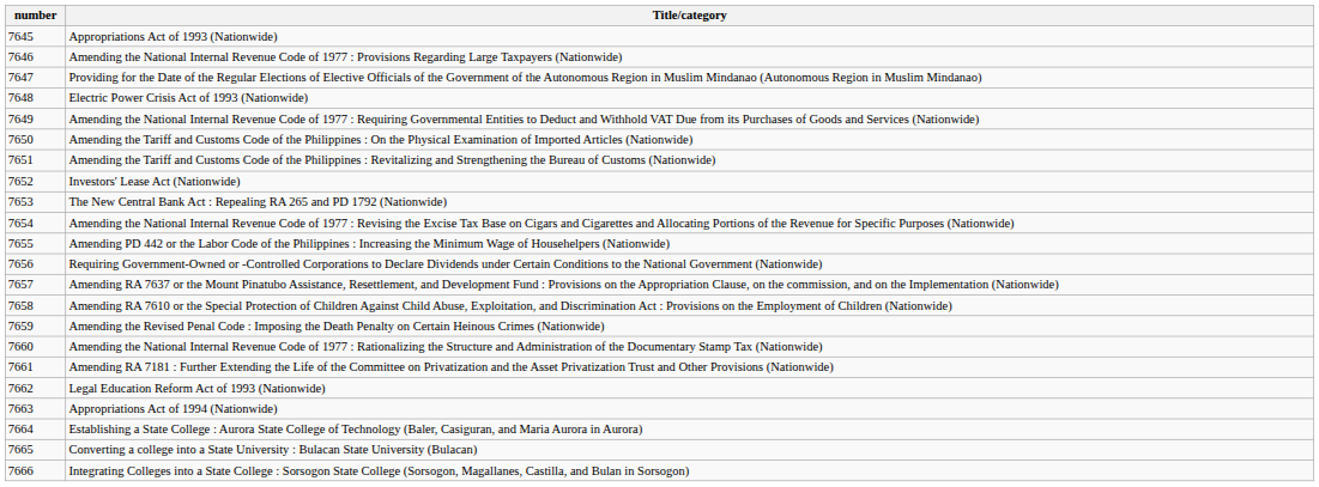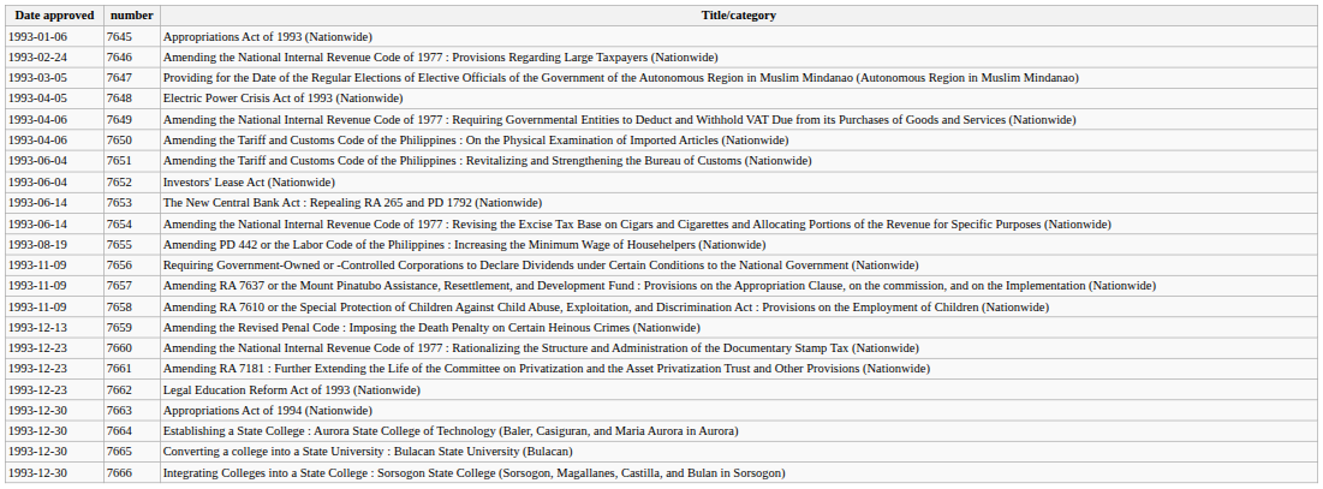 <table class="wikitable sortable collapsible collapsed plainrowheaders" style="width: 100%; font-size: 95%">
 <tr>
+<th scope="col" data-sort-type="isoDate">Date approved</th>
 <th scope="col"> number</th>
 <th scope="col">Title/category</th>
 </tr>
 <tr>
+<td>1993-01-06</td>
 <td>7645</td>
 <td>Appropriations Act of 1993 (Nationwide)</td>
 </tr>
 <tr>
+<td>1993-02-24</td>
 <td>7646</td>
 <td>Amending the National Internal Revenue Code of 1977 : Provisions Regarding Large Taxpayers (Nationwide)</td>
 </tr>
 <tr>
+<td>1993-03-05</td>
 <td>7647</td>
 <td>Providing for the Date of the Regular Elections of Elective Officials of the Government of the Autonomous Region in Muslim Mindanao (Autonomous Region in Muslim Mindanao)</td>
 </tr>
 <tr>
+<td>1993-04-05</td>
 <td>7648</td>
 <td>Electric Power Crisis Act of 1993 (Nationwide)</td>
 </tr>
 <tr>
+<td>1993-04-06</td>
 <td>7649</td>
 <td>Amending the National Internal Revenue Code of 1977 : Requiring Governmental Entities to Deduct and Withhold VAT Due from its Purchases of Goods and Services (Nationwide)</td>
 </tr>
 <tr>
+<td>1993-04-06</td>
 <td>7650</td>
 <td>Amending the Tariff and Customs Code of the Philippines : On the Physical Examination of Imported Articles (Nationwide)</td>
 </tr>
 <tr>
+<td>1993-06-04</td>
 <td>7651</td>
 <td>Amending the Tariff and Customs Code of the Philippines : Revitalizing and Strengthening the Bureau of Customs (Nationwide)</td>
 </tr>
 <tr>
+<td>1993-06-04</td>
 <td>7652</td>
 <td>Investors' Lease Act (Nationwide)</td>
 </tr>
 <tr>
+<td>1993-06-14</td>
 <td>7653</td>
 <td>The New Central Bank Act : Repealing RA 265 and PD 1792 (Nationwide)</td>
 </tr>
 <tr>
+<td>1993-06-14</td>
 <td>7654</td>
 <td>Amending the National Internal Revenue Code of 1977 : Revising the Excise Tax Base on Cigars and Cigarettes and Allocating Portions of the Revenue for Specific Purposes (Nationwide)</td>
 </tr>
 <tr>
+<td>1993-08-19</td>
 <td>7655</td>
 <td>Amending PD 442 or the Labor Code of the Philippines : Increasing the Minimum Wage of Househelpers (Nationwide)</td>
 </tr>
 <tr>
+<td>1993-11-09</td>
 <td>7656</td>
 <td>Requiring Government-Owned or -Controlled Corporations to Declare Dividends under Certain Conditions to the National Government (Nationwide)</td>
 </tr>
 <tr>
+<td>1993-11-09</td>
 <td>7657</td>
 <td>Amending RA 7637 or the Mount Pinatubo Assistance, Resettlement, and Development Fund : Provisions on the Appropriation Clause, on the commission, and on the Implementation (Nationwide)</td>
 </tr>
 <tr>
+<td>1993-11-09</td>
 <td>7658</td>
 <td>Amending RA 7610 or the Special Protection of Children Against Child Abuse, Exploitation, and Discrimination Act : Provisions on the Employment of Children (Nationwide)</td>
 </tr>
 <tr>
+<td>1993-12-13</td>
 <td>7659</td>
 <td>Amending the Revised Penal Code : Imposing the Death Penalty on Certain Heinous Crimes (Nationwide)</td>
 </tr>
 <tr>
+<td>1993-12-23</td>
 <td>7660</td>
 <td>Amending the National Internal Revenue Code of 1977 : Rationalizing the Structure and Administration of the Documentary Stamp Tax (Nationwide)</td>
 </tr>
 <tr>
+<td>1993-12-23</td>
 <td>7661</td>
 <td>Amending RA 7181 : Further Extending the Life of the Committee on Privatization and the Asset Privatization Trust and Other Provisions (Nationwide)</td>
 </tr>
 <tr>
+<td>1993-12-23</td>
 <td>7662</td>
 <td>Legal Education Reform Act of 1993 (Nationwide)</td>
 </tr>
 <tr>
+<td>1993-12-30</td>
 <td>7663</td>
 <td>Appropriations Act of 1994 (Nationwide)</td>
 </tr>
 <tr>
+<td>1993-12-30</td>
 <td>7664</td>
 <td>Establishing a State College : Aurora State College of Technology (Baler, Casiguran, and Maria Aurora in Aurora)</td>
 </tr>
 <tr>
+<td>1993-12-30</td>
 <td>7665</td>
 <td>Converting a college into a State University : Bulacan State University (Bulacan)</td>
 </tr>
 <tr>
+<td>1993-12-30</td>
 <td>7666</td>
 <td>Integrating Colleges into a State College : Sorsogon State College (Sorsogon, Magallanes, Castilla, and Bulan in Sorsogon)</td>
 </tr>
 </table>
